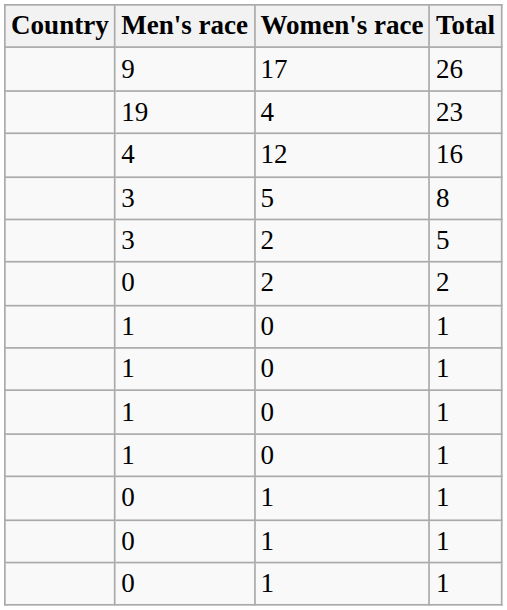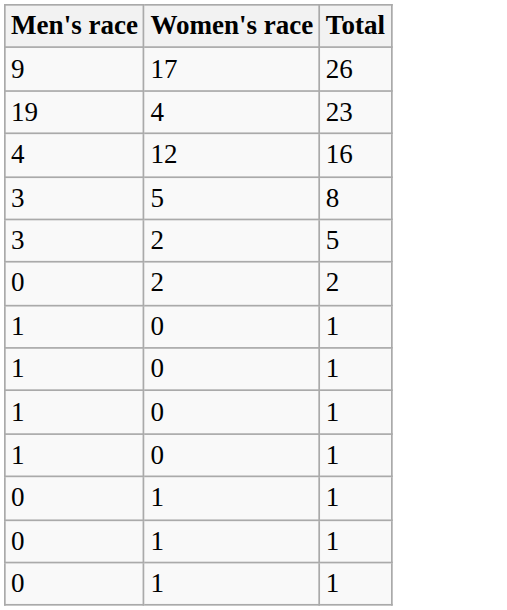 <table class="wikitable sortable">
 <tr>
-<th>Country</th>
 <th>Men's race</th>
 <th>Women's race</th>
 <th>Total</th>
 </tr>
 <tr>
-<td></td>
 <td>9</td>
 <td>17</td>
 <td>26</td>
 </tr>
 <tr>
-<td></td>
 <td>19</td>
 <td>4</td>
 <td>23</td>
 </tr>
 <tr>
-<td></td>
 <td>4</td>
 <td>12</td>
 <td>16</td>
 </tr>
 <tr>
-<td></td>
 <td>3</td>
 <td>5</td>
 <td>8</td>
 </tr>
 <tr>
-<td></td>
 <td>3</td>
 <td>2</td>
 <td>5</td>
 </tr>
 <tr>
-<td></td>
 <td>0</td>
 <td>2</td>
 <td>2</td>
 </tr>
 <tr>
-<td></td>
 <td>1</td>
 <td>0</td>
 <td>1</td>
 </tr>
 <tr>
-<td></td>
 <td>1</td>
 <td>0</td>
 <td>1</td>
 </tr>
 <tr>
-<td></td>
 <td>1</td>
 <td>0</td>
 <td>1</td>
 </tr>
 <tr>
-<td></td>
 <td>1</td>
 <td>0</td>
 <td>1</td>
 </tr>
 <tr>
-<td></td>
 <td>0</td>
 <td>1</td>
 <td>1</td>
 </tr>
 <tr>
-<td></td>
 <td>0</td>
 <td>1</td>
 <td>1</td>
 </tr>
 <tr>
-<td></td>
 <td>0</td>
 <td>1</td>
 <td>1</td>
 </tr>
 </table>
